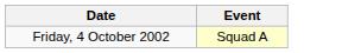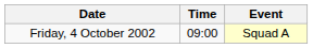 <table class = "wikitable" style="text-align:center;">
 <tr>
 <th width=220>Date</th>
+<th width=50>Time</th>
 <th width=100>Event</th>
 </tr>
 <tr>
 <td>Friday, 4 October 2002</td>
+<td>09:00</td>
 <td bgcolor=ffffcc>Squad A</td>
 </tr>
 </table>
